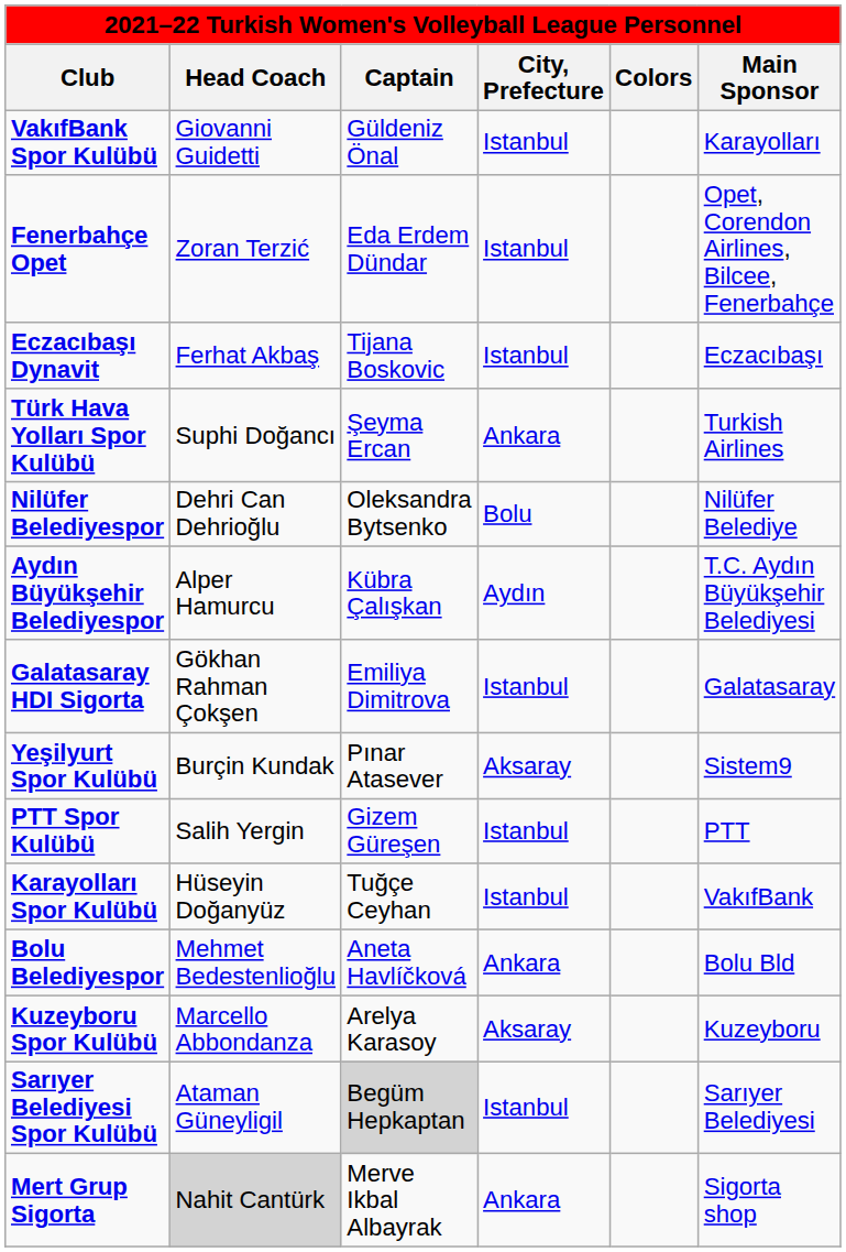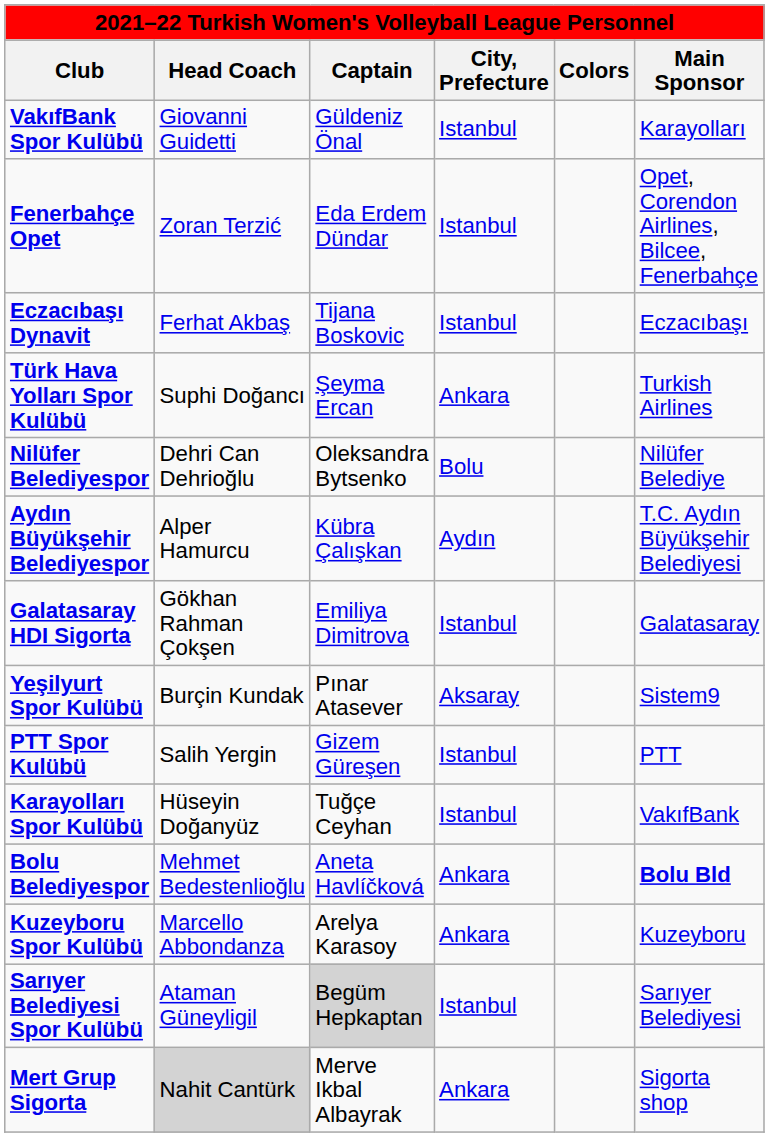 <table class="wikitable" style="font-size:90%; width: 65%; text-align:left;">
 <tr>
 <th style=background:red colspan=8><span>2021–22 Turkish Women's Volleyball League Personnel</span></th>
 </tr>
 <tr>
 <th>Club</th>
 <th>Head Coach</th>
 <th>Captain</th>
 <th>City, Prefecture</th>
 <th>Colors</th>
 <th>Main Sponsor</th>
 </tr>
 <tr>
 <td><strong><a href='#'>VakıfBank Spor Kulübü</a></strong></td>
 <td> <a href='#'>Giovanni Guidetti</a></td>
 <td> <a href='#'>Güldeniz Önal</a></td>
 <td><a href='#'>Istanbul</a></td>
 <td align=center> </td>
 <td><a href='#'>Karayolları</a></td>
 </tr>
 <tr>
 <td><strong><a href='#'>Fenerbahçe Opet</a></strong></td>
 <td> <a href='#'>Zoran Terzić</a></td>
 <td> <a href='#'>Eda Erdem Dündar</a></td>
 <td><a href='#'>Istanbul</a></td>
 <td align=center> </td>
 <td><a href='#'>Opet</a>, <a href='#'>Corendon Airlines</a>, <a href='#'>Bilcee</a>, <a href='#'>Fenerbahçe</a></td>
 </tr>
 <tr>
 <td><strong><a href='#'>Eczacıbaşı Dynavit</a></strong></td>
 <td> <a href='#'>Ferhat Akbaş</a></td>
 <td> <a href='#'>Tijana Boskovic</a></td>
 <td><a href='#'>Istanbul</a></td>
 <td align=center>  </td>
 <td><a href='#'>Eczacıbaşı</a></td>
 </tr>
 <tr>
 <td><strong><a href='#'>Türk Hava Yolları Spor Kulübü</a></strong></td>
 <td> Suphi Doğancı</td>
 <td> <a href='#'>Şeyma Ercan</a></td>
 <td><a href='#'>Ankara</a></td>
 <td align=center> </td>
 <td><a href='#'>Turkish Airlines</a></td>
 </tr>
 <tr>
 <td><strong><a href='#'>Nilüfer Belediyespor</a></strong></td>
 <td> Dehri Can Dehrioğlu</td>
 <td> Oleksandra Bytsenko</td>
 <td><a href='#'>Bolu</a></td>
 <td align=center> </td>
 <td><a href='#'>Nilüfer Belediye</a></td>
 </tr>
 <tr>
 <td><strong><a href='#'>Aydın Büyükşehir Belediyespor</a></strong></td>
 <td> Alper Hamurcu</td>
 <td> <a href='#'>Kübra Çalışkan</a></td>
 <td><a href='#'>Aydın</a></td>
 <td align=center> </td>
 <td><a href='#'>T.C. Aydın Büyükşehir Belediyesi</a></td>
 </tr>
 <tr>
 <td><strong><a href='#'>Galatasaray HDI Sigorta</a></strong></td>
 <td> Gökhan Rahman Çokşen</td>
 <td> <a href='#'>Emiliya Dimitrova</a></td>
 <td><a href='#'>Istanbul</a></td>
 <td align=center> </td>
 <td><a href='#'>Galatasaray</a></td>
 </tr>
 <tr>
 <td><strong><a href='#'>Yeşilyurt Spor Kulübü</a></strong></td>
 <td> Burçin Kundak</td>
 <td> Pınar Atasever</td>
 <td><a href='#'>Aksaray</a></td>
 <td align=center> </td>
 <td><a href='#'>Sistem9</a></td>
 </tr>
 <tr>
 <td><strong><a href='#'>PTT Spor Kulübü</a></strong></td>
 <td> Salih Yergin</td>
 <td> <a href='#'>Gizem Güreşen</a></td>
 <td><a href='#'>Istanbul</a></td>
 <td align=center> </td>
 <td><a href='#'>PTT</a></td>
 </tr>
 <tr>
 <td><strong><a href='#'>Karayolları Spor Kulübü</a></strong></td>
 <td> Hüseyin Doğanyüz</td>
 <td>  Tuğçe Ceyhan</td>
 <td><a href='#'>Istanbul</a></td>
 <td align=center> </td>
 <td><a href='#'>VakıfBank</a></td>
 </tr>
 <tr>
 <td><strong><a href='#'>Bolu Belediyespor</a></strong></td>
 <td> <a href='#'>Mehmet Bedestenlioğlu</a></td>
 <td> <a href='#'>Aneta Havlíčková</a></td>
 <td><a href='#'>Ankara</a></td>
 <td align=center> </td>
-<td><a href='#'>Bolu Bld</a></td>
+<td><strong><a href='#'>Bolu Bld</a></strong></td>
 </tr>
 <tr>
 <td><strong><a href='#'>Kuzeyboru Spor Kulübü</a></strong></td>
 <td> <a href='#'>Marcello Abbondanza</a></td>
 <td> Arelya Karasoy</td>
-<td><a href='#'>Aksaray</a></td>
+<td><a href='#'>Ankara</a></td>
 <td align=center> </td>
 <td><a href='#'>Kuzeyboru</a></td>
 </tr>
 <tr>
 <td><strong><a href='#'>Sarıyer Belediyesi Spor Kulübü</a></strong></td>
 <td> <a href='#'>Ataman Güneyligil</a></td>
 <td style="background: lightgrey;"> Begüm Hepkaptan</td>
 <td><a href='#'>Istanbul</a></td>
 <td align=center> </td>
 <td><a href='#'>Sarıyer Belediyesi</a></td>
 </tr>
 <tr>
 <td><strong><a href='#'>Mert Grup Sigorta</a></strong></td>
 <td style="background: lightgrey;"> Nahit Cantürk</td>
 <td> Merve Ikbal Albayrak</td>
 <td><a href='#'>Ankara</a></td>
 <td align=center> </td>
 <td><a href='#'>Sigorta shop</a></td>
 </tr>
 </table>
